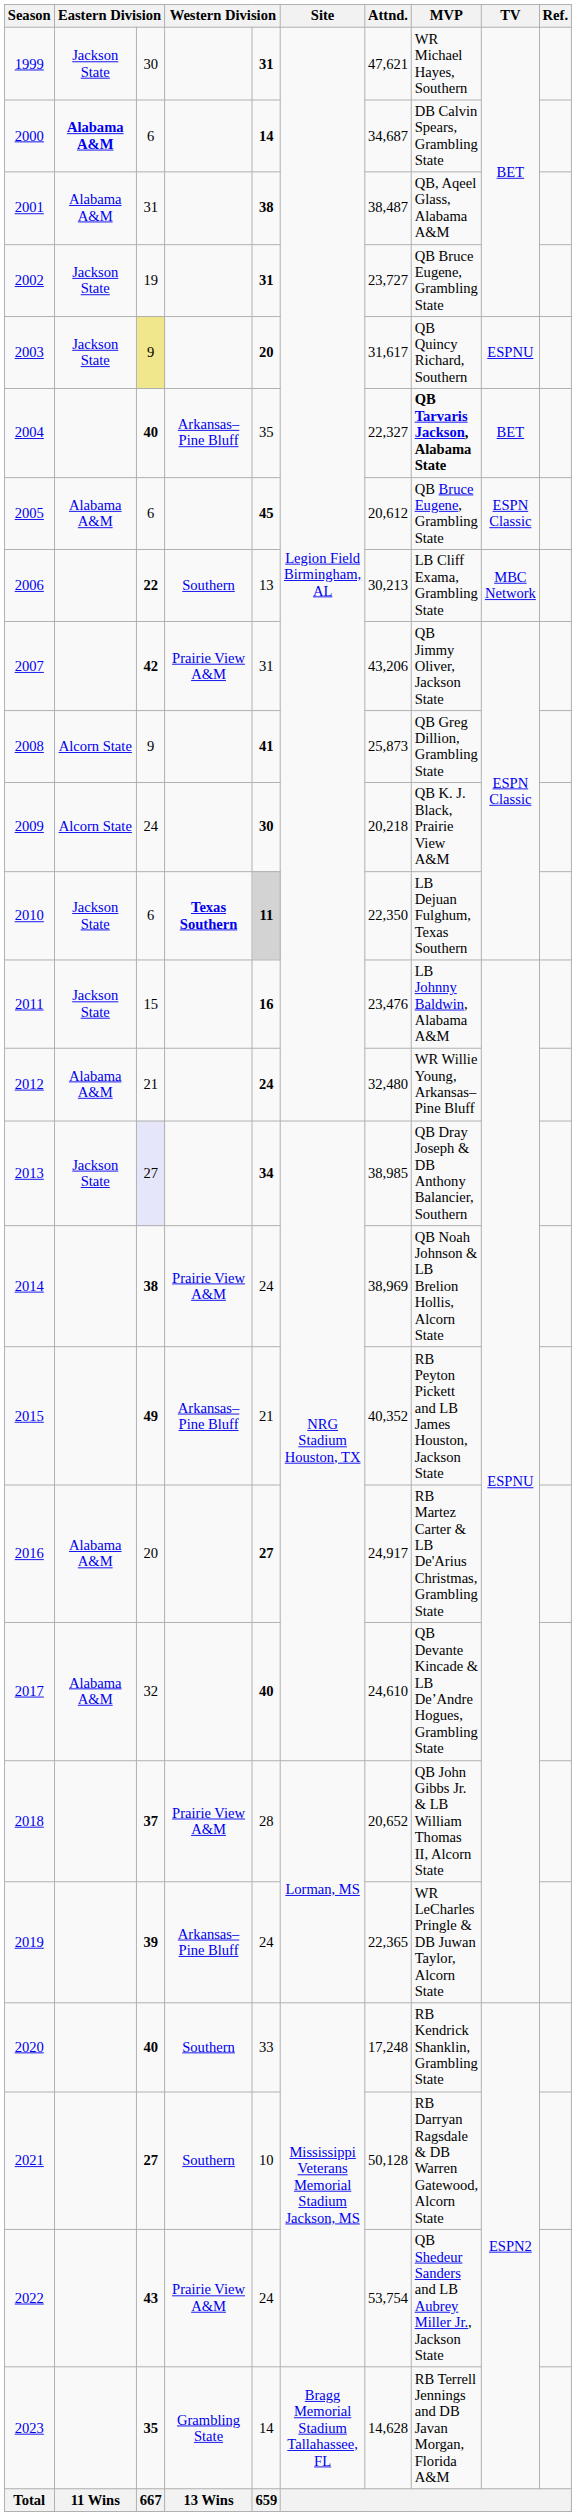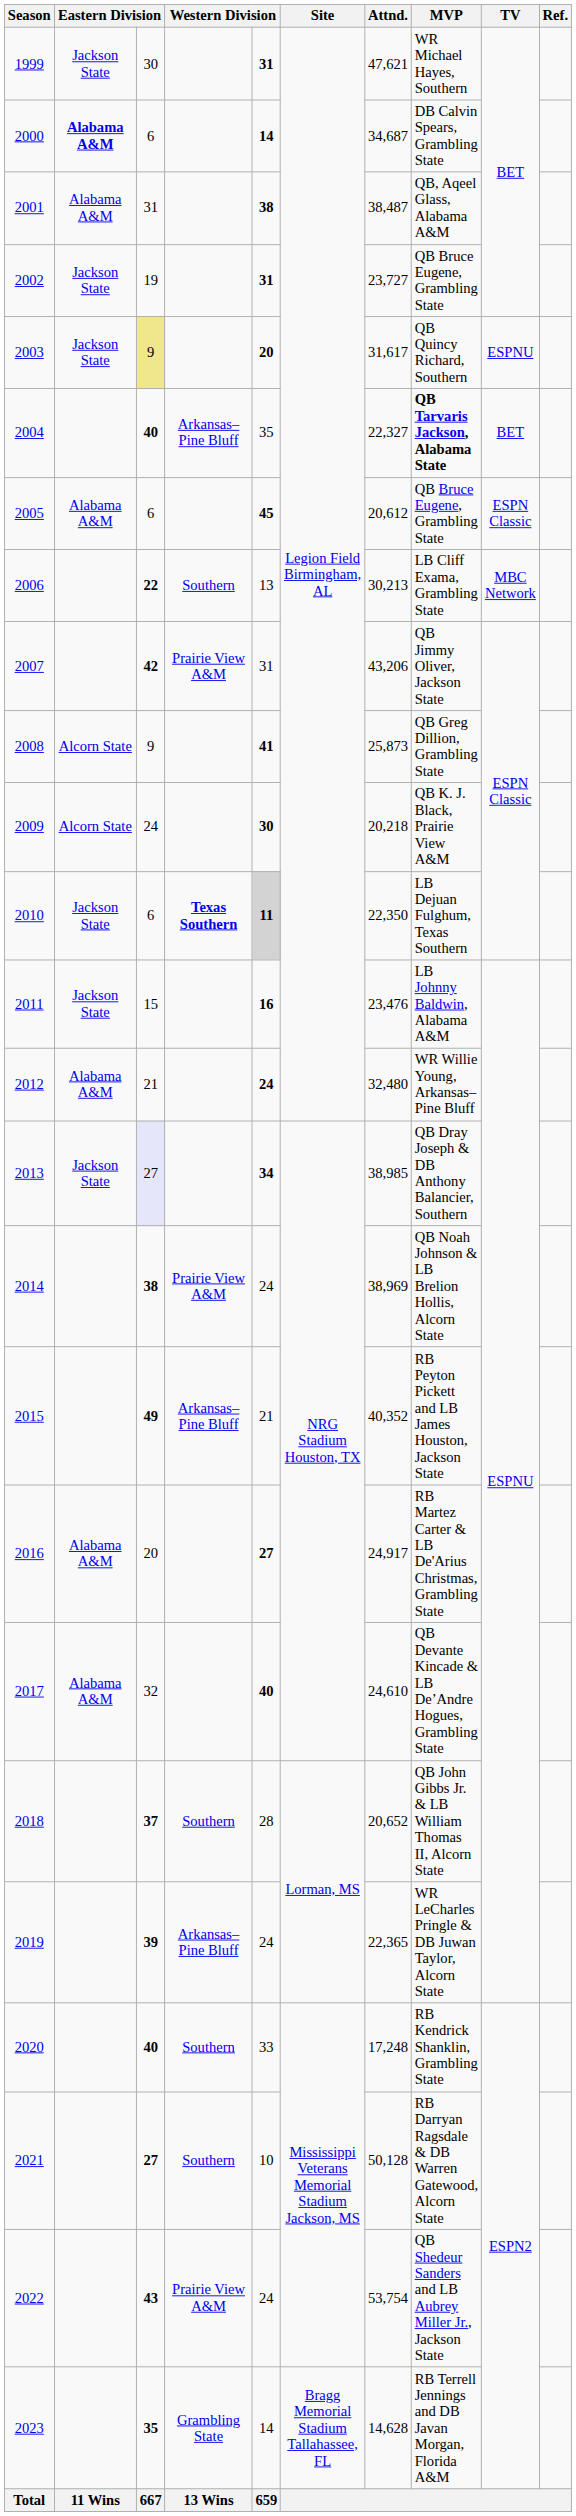 <table class="wikitable" style="text-align:center;" width=100%>
 <tr>
 <th>Season</th>
 <th style="width: 20%;" colspan=2>Eastern Division</th>
 <th style="width: 20%;" colspan=2>Western Division</th>
 <th>Site</th>
 <th>Attnd.</th>
 <th>MVP</th>
 <th>TV</th>
 <th>Ref.</th>
 </tr>
 <tr>
 <td><a href='#'>1999</a></td>
 <td><a href='#'>Jackson State</a></td>
 <td>30</td>
 <td style=><a href='#'><strong></strong></a></td>
 <td><strong>31</strong></td>
 <td rowspan=14><a href='#'>Legion Field</a><br><a href='#'>Birmingham, AL</a></td>
 <td>47,621</td>
 <td align=left>WR Michael Hayes, Southern</td>
 <td rowspan=4><a href='#'>BET</a></td>
 <td align=center></td>
 </tr>
 <tr>
 <td><a href='#'>2000</a></td>
 <td><strong><a href='#'>Alabama A&M</a></strong></td>
 <td>6</td>
 <td style=><a href='#'><strong></strong></a></td>
 <td><strong>14</strong></td>
 <td>34,687</td>
 <td align=left>DB Calvin Spears, Grambling State</td>
 <td align=center></td>
 </tr>
 <tr>
 <td><a href='#'>2001</a></td>
 <td><a href='#'>Alabama A&M</a></td>
 <td>31</td>
 <td style=><a href='#'><strong></strong></a></td>
 <td><strong>38</strong></td>
 <td>38,487</td>
 <td align=left>QB, Aqeel Glass, Alabama A&M</td>
 <td align=center></td>
 </tr>
 <tr>
 <td><a href='#'>2002</a></td>
 <td><a href='#'>Jackson State</a></td>
 <td>19</td>
 <td style=><a href='#'><strong></strong></a></td>
 <td><strong>31</strong></td>
 <td>23,727</td>
 <td align=left>QB Bruce Eugene, Grambling State</td>
 <td align=center></td>
 </tr>
 <tr>
 <td><a href='#'>2003</a></td>
 <td><a href='#'>Jackson State</a></td>
 <td style="background: khaki;">9</td>
 <td style=><a href='#'><strong></strong></a></td>
 <td><strong>20</strong></td>
 <td>31,617</td>
 <td align=left>QB Quincy Richard, Southern</td>
 <td><a href='#'>ESPNU</a></td>
 <td align=center></td>
 </tr>
 <tr>
 <td><a href='#'>2004</a></td>
 <td style=><a href='#'><strong></strong></a></td>
 <td><strong>40</strong></td>
 <td><a href='#'>Arkansas–Pine Bluff</a></td>
 <td>35</td>
 <td>22,327</td>
 <td align=left><strong>QB <a href='#'>Tarvaris Jackson</a>, Alabama State</strong></td>
 <td><a href='#'>BET</a></td>
 <td align=center></td>
 </tr>
 <tr>
 <td><a href='#'>2005</a></td>
 <td><a href='#'>Alabama A&M</a></td>
 <td>6</td>
 <td style=><a href='#'><strong></strong></a></td>
 <td><strong>45</strong></td>
 <td>20,612</td>
 <td align=left>QB <a href='#'>Bruce Eugene</a>, Grambling State</td>
 <td><a href='#'>ESPN Classic</a></td>
 <td align=center></td>
 </tr>
 <tr>
 <td><a href='#'>2006</a></td>
 <td style=><a href='#'><strong></strong></a></td>
 <td><strong>22</strong></td>
 <td><a href='#'>Southern</a></td>
 <td>13</td>
 <td>30,213</td>
 <td align=left>LB Cliff Exama, Grambling State</td>
 <td><a href='#'>MBC Network</a></td>
 <td align=center></td>
 </tr>
 <tr>
 <td><a href='#'>2007</a></td>
 <td style=><a href='#'><strong></strong></a></td>
 <td><strong>42</strong></td>
 <td><a href='#'>Prairie View A&M</a></td>
 <td>31</td>
 <td>43,206</td>
 <td align=left>QB Jimmy Oliver, Jackson State</td>
 <td rowspan=4><a href='#'>ESPN Classic</a></td>
 <td align=center></td>
 </tr>
 <tr>
 <td><a href='#'>2008</a></td>
 <td><a href='#'>Alcorn State</a></td>
 <td>9</td>
 <td style=><a href='#'><strong></strong></a></td>
 <td><strong>41</strong></td>
 <td>25,873</td>
 <td align=left>QB Greg Dillion, Grambling State</td>
 <td align=center></td>
 </tr>
 <tr>
 <td><a href='#'>2009</a></td>
 <td><a href='#'>Alcorn State</a></td>
 <td>24</td>
 <td style=><a href='#'><strong></strong></a></td>
 <td><strong>30</strong></td>
 <td>20,218</td>
 <td align=left>QB K. J. Black, Prairie View A&M</td>
 <td align=center></td>
 </tr>
 <tr>
 <td><a href='#'>2010</a></td>
 <td><a href='#'>Jackson State</a></td>
 <td>6</td>
 <td><a href='#'><strong>Texas Southern</strong></a></td>
 <td style="background: lightgrey;"><strong>11</strong></td>
 <td>22,350</td>
 <td align=left>LB Dejuan Fulghum, Texas Southern</td>
 <td align=center></td>
 </tr>
 <tr>
 <td><a href='#'>2011</a></td>
 <td><a href='#'>Jackson State</a></td>
 <td>15</td>
 <td style=><a href='#'><strong></strong></a></td>
 <td><strong>16</strong></td>
 <td>23,476</td>
 <td align=left>LB <a href='#'>Johnny Baldwin</a>, Alabama A&M</td>
 <td rowspan=9><a href='#'>ESPNU</a></td>
 <td align=center></td>
 </tr>
 <tr>
 <td><a href='#'>2012</a></td>
 <td><a href='#'>Alabama A&M</a></td>
 <td>21</td>
 <td style=><a href='#'><strong></strong></a></td>
 <td><strong>24</strong></td>
 <td>32,480</td>
 <td align=left>WR Willie Young, Arkansas–Pine Bluff</td>
 <td align=center></td>
 </tr>
 <tr>
 <td><a href='#'>2013</a></td>
 <td><a href='#'>Jackson State</a></td>
 <td style="background: lavender;">27</td>
 <td style=><a href='#'><strong></strong></a></td>
 <td><strong>34</strong></td>
 <td rowspan=5><a href='#'>NRG Stadium</a><br><a href='#'>Houston, TX</a></td>
 <td>38,985</td>
 <td align=left>QB Dray Joseph & DB Anthony Balancier, Southern</td>
 <td align=center></td>
 </tr>
 <tr>
 <td><a href='#'>2014</a></td>
 <td style=><a href='#'><strong></strong></a></td>
 <td><strong>38</strong></td>
 <td><a href='#'>Prairie View A&M</a></td>
 <td>24</td>
 <td>38,969</td>
 <td align=left>QB Noah Johnson & LB Brelion Hollis, Alcorn State</td>
 <td align=center></td>
 </tr>
 <tr>
 <td><a href='#'>2015</a></td>
 <td style=><a href='#'><strong></strong></a></td>
 <td><strong>49</strong></td>
 <td><a href='#'>Arkansas–Pine Bluff</a></td>
 <td>21</td>
 <td>40,352</td>
 <td align=left>RB Peyton Pickett and LB James Houston, Jackson State</td>
 <td align=center></td>
 </tr>
 <tr>
 <td><a href='#'>2016</a></td>
 <td><a href='#'>Alabama A&M</a></td>
 <td>20</td>
 <td style=><a href='#'><strong></strong></a></td>
 <td><strong>27</strong></td>
 <td>24,917</td>
 <td align=left>RB Martez Carter & LB De'Arius Christmas, Grambling State</td>
 <td align=center></td>
 </tr>
 <tr>
 <td><a href='#'>2017</a></td>
 <td><a href='#'>Alabama A&M</a></td>
 <td>32</td>
 <td style=><a href='#'><strong></strong></a></td>
 <td><strong>40</strong></td>
 <td>24,610</td>
 <td align=left>QB Devante Kincade & LB De’Andre Hogues, Grambling State</td>
 <td></td>
 </tr>
 <tr>
 <td><a href='#'>2018</a></td>
 <td style=><a href='#'><strong></strong></a></td>
 <td><strong>37</strong></td>
-<td><a href='#'>Prairie View A&M</a></td>
+<td><a href='#'>Southern</a></td>
 <td>28</td>
 <td rowspan=2><br><a href='#'>Lorman, MS</a></td>
 <td>20,652</td>
 <td align=left>QB John Gibbs Jr. & LB William Thomas II, Alcorn State</td>
 <td align=center></td>
 </tr>
 <tr>
 <td><a href='#'>2019</a></td>
 <td style=><a href='#'><strong></strong></a></td>
 <td><strong>39</strong></td>
 <td><a href='#'>Arkansas–Pine Bluff</a></td>
 <td>24</td>
 <td>22,365</td>
 <td align=left>WR LeCharles Pringle & DB Juwan Taylor, Alcorn State</td>
 <td align=center></td>
 </tr>
 <tr>
 <td><a href='#'>2020</a></td>
 <td style=><a href='#'><strong></strong></a></td>
 <td><strong>40</strong></td>
 <td><a href='#'>Southern</a></td>
 <td>33</td>
 <td rowspan=3><a href='#'>Mississippi Veterans Memorial Stadium</a><br><a href='#'>Jackson, MS</a></td>
 <td>17,248</td>
 <td align=left>RB Kendrick Shanklin, Grambling State</td>
 <td rowspan="4"><a href='#'>ESPN2</a></td>
 <td align=center></td>
 </tr>
 <tr>
 <td><a href='#'>2021</a></td>
 <td style=><a href='#'><strong></strong></a></td>
 <td><strong>27</strong></td>
 <td><a href='#'>Southern</a></td>
 <td>10</td>
 <td> 50,128</td>
 <td align=left>RB Darryan Ragsdale & DB Warren Gatewood, Alcorn State</td>
 <td align=center></td>
 </tr>
 <tr>
 <td><a href='#'>2022</a></td>
 <td style=><a href='#'><strong></strong></a></td>
 <td><strong>43</strong></td>
 <td><a href='#'>Prairie View A&M</a></td>
 <td>24</td>
 <td> 53,754</td>
 <td align=left>QB <a href='#'>Shedeur Sanders</a> and LB <a href='#'>Aubrey Miller Jr.</a>, Jackson State</td>
 <td align=center></td>
 </tr>
 <tr>
 <td><a href='#'>2023</a></td>
 <td style=><a href='#'><strong></strong></a></td>
 <td><strong>35</strong></td>
 <td><a href='#'>Grambling State</a></td>
 <td>14</td>
 <td><a href='#'>Bragg Memorial Stadium</a><br><a href='#'>Tallahassee, FL</a></td>
 <td> 14,628</td>
 <td align=left>RB Terrell Jennings and DB Javan Morgan, Florida A&M</td>
 <td align=center></td>
 </tr>
 <tr>
 <th>Total</th>
 <th>11 Wins</th>
 <th>667</th>
 <th>13 Wins</th>
 <th>659</th>
 <th colspan=5></th>
 </tr>
 </table>
